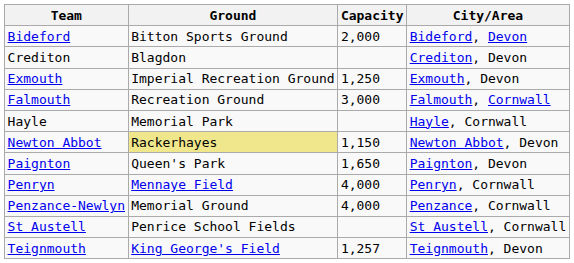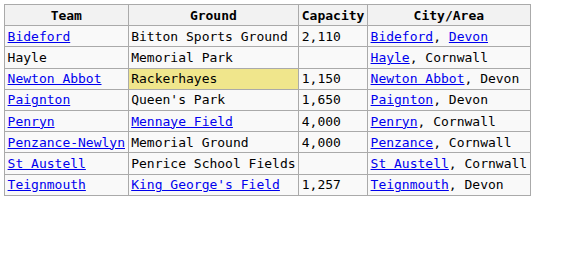 <table class="wikitable sortable">
 <tr>
 <th>Team</th>
 <th>Ground</th>
 <th>Capacity</th>
 <th>City/Area</th>
 </tr>
 <tr>
 <td><a href='#'>Bideford</a></td>
 <td>Bitton Sports Ground</td>
-<td>2,000</td>
+<td>2,110</td>
 <td><a href='#'>Bideford</a>, <a href='#'>Devon</a></td>
-</tr>
-<tr>
-<td>Crediton</td>
-<td>Blagdon</td>
-<td></td>
-<td><a href='#'>Crediton</a>, Devon</td>
-</tr>
-<tr>
-<td><a href='#'>Exmouth</a></td>
-<td>Imperial Recreation Ground</td>
-<td>1,250</td>
-<td><a href='#'>Exmouth</a>,  Devon</td>
-</tr>
-<tr>
-<td><a href='#'>Falmouth</a></td>
-<td>Recreation Ground</td>
-<td>3,000</td>
-<td><a href='#'>Falmouth</a>, <a href='#'>Cornwall</a></td>
 </tr>
 <tr>
 <td>Hayle</td>
 <td>Memorial Park</td>
 <td></td>
 <td><a href='#'>Hayle</a>, Cornwall</td>
 </tr>
 <tr>
 <td><a href='#'>Newton Abbot</a></td>
 <td style="background: khaki;">Rackerhayes</td>
 <td>1,150</td>
 <td><a href='#'>Newton Abbot</a>, Devon</td>
 </tr>
 <tr>
 <td><a href='#'>Paignton</a></td>
 <td>Queen's Park</td>
 <td>1,650</td>
 <td><a href='#'>Paignton</a>, Devon</td>
 </tr>
 <tr>
 <td><a href='#'>Penryn</a></td>
 <td><a href='#'>Mennaye Field</a></td>
 <td>4,000</td>
 <td><a href='#'>Penryn</a>, Cornwall</td>
 </tr>
 <tr>
 <td><a href='#'>Penzance-Newlyn</a></td>
 <td>Memorial Ground</td>
 <td>4,000</td>
 <td><a href='#'>Penzance</a>, Cornwall</td>
 </tr>
 <tr>
 <td><a href='#'>St Austell</a></td>
 <td>Penrice School Fields</td>
 <td></td>
 <td><a href='#'>St Austell</a>, Cornwall</td>
 </tr>
 <tr>
 <td><a href='#'>Teignmouth</a></td>
 <td><a href='#'>King George's Field</a></td>
 <td>1,257</td>
 <td><a href='#'>Teignmouth</a>, Devon</td>
 </tr>
 <tr>
 </tr>
 </table>
